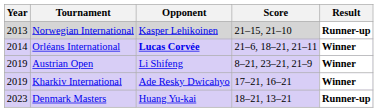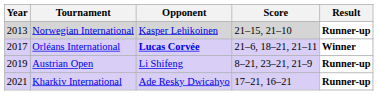 <table class="sortable wikitable" style="font-size: 90%;">
 <tr>
 <th>Year</th>
 <th>Tournament</th>
 <th>Opponent</th>
 <th>Score</th>
 <th>Result</th>
 </tr>
 <tr style="background:#D5D5D5">
 <td align="center">2013</td>
 <td align="left"><a href='#'>Norwegian International</a></td>
 <td align="left"> <a href='#'>Kasper Lehikoinen</a></td>
 <td align="left">21–15, 21–10</td>
 <td style="text-align:left; background:white"> <strong>Runner-up</strong></td>
 </tr>
 <tr style="background:#D8CEF6">
-<td align="center">2014</td>
+<td align="center">2017</td>
 <td align="left"><a href='#'>Orléans International</a></td>
 <td align="left"><strong> <a href='#'>Lucas Corvée</a></strong></td>
 <td align="left">21–6, 18–21, 21–11</td>
 <td style="text-align:left; background:white"> <strong>Winner</strong></td>
 </tr>
 <tr style="background:#D8CEF6">
 <td align="center">2019</td>
 <td align="left"><a href='#'>Austrian Open</a></td>
 <td align="left"> <a href='#'>Li Shifeng</a></td>
 <td align="left">8–21, 23–21, 21–9</td>
-<td style="text-align:left; background:white"> <strong>Winner</strong></td>
+<td style="text-align:left; background:white"> <strong>Runner-up</strong></td>
 </tr>
 <tr style="background:#D8CEF6">
-<td align="center">2019</td>
+<td align="center">2021</td>
 <td align="left"><a href='#'>Kharkiv International</a></td>
 <td align="left"> <a href='#'>Ade Resky Dwicahyo</a></td>
 <td align="left">17–21, 16–21</td>
-<td style="text-align:left; background:white"> <strong>Winner</strong></td>
-</tr>
-<tr style="background:#D8CEF6">
-<td align="center">2023</td>
-<td align="left"><a href='#'>Denmark Masters</a></td>
-<td align="left"> <a href='#'>Huang Yu-kai</a></td>
-<td align="left">18–21, 13–21</td>
 <td style="text-align:left; background:white"> <strong>Runner-up</strong></td>
 </tr>
 </table>
